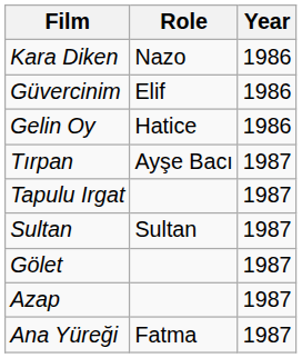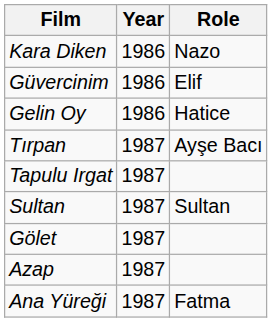 <table class="wikitable">
 <tr>
 <th>Film</th>
+<th>Year</th>
 <th>Role</th>
-<th>Year</th>
 </tr>
 <tr>
 <td><em>Kara Diken</em></td>
+<td>1986</td>
 <td>Nazo</td>
-<td>1986</td>
 </tr>
 <tr>
 <td><em>Güvercinim</em></td>
+<td>1986</td>
 <td>Elif</td>
-<td>1986</td>
 </tr>
 <tr>
 <td><em>Gelin Oy</em></td>
+<td>1986</td>
 <td>Hatice</td>
-<td>1986</td>
 </tr>
 <tr>
 <td><em>Tırpan</em></td>
+<td>1987</td>
 <td>Ayşe Bacı</td>
-<td>1987</td>
 </tr>
 <tr>
 <td><em>Tapulu Irgat</em></td>
+<td>1987</td>
 <td></td>
-<td>1987</td>
 </tr>
 <tr>
 <td><em>Sultan</em></td>
+<td>1987</td>
 <td>Sultan</td>
-<td>1987</td>
 </tr>
 <tr>
 <td><em>Gölet</em></td>
+<td>1987</td>
 <td></td>
-<td>1987</td>
 </tr>
 <tr>
 <td><em>Azap</em></td>
+<td>1987</td>
 <td></td>
-<td>1987</td>
 </tr>
 <tr>
 <td><em>Ana Yüreği</em></td>
+<td>1987</td>
 <td>Fatma</td>
-<td>1987</td>
 </tr>
 </table>
